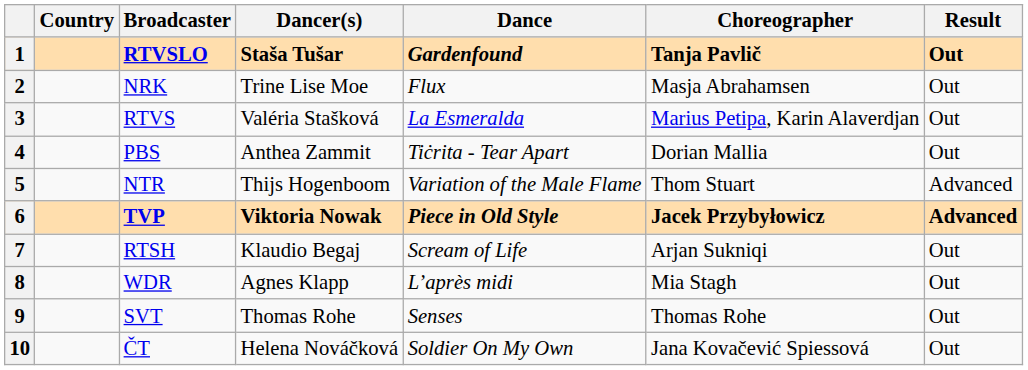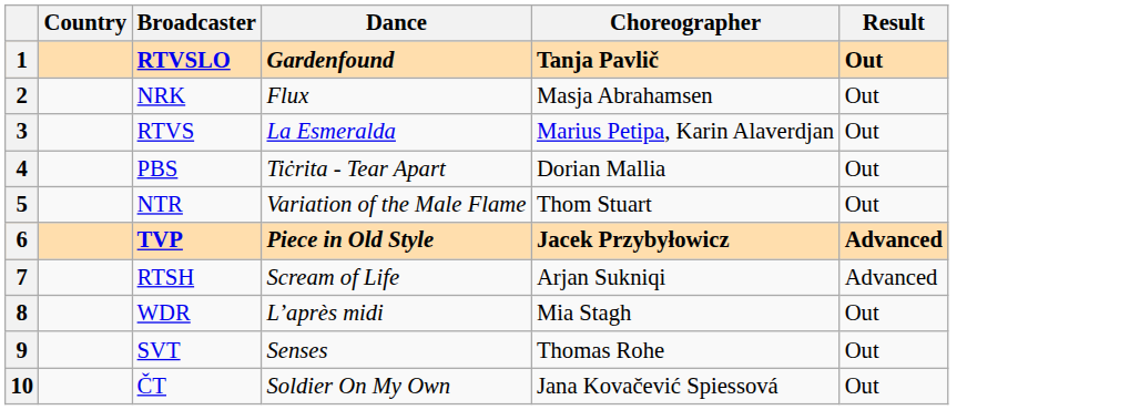 <table class="wikitable sortable plainrowheaders">
 <tr>
 <th scope="col"></th>
 <th scope="col">Country</th>
 <th scope="col">Broadcaster</th>
-<th scope="col">Dancer(s)</th>
 <th scope="col">Dance</th>
 <th scope="col">Choreographer</th>
 <th scope="col">Result</th>
 </tr>
 <tr style="font-weight:bold; background:NavajoWhite;">
 <th scope="row" style="text-align:center;">1</th>
 <td></td>
 <td><a href='#'>RTVSLO</a></td>
-<td>Staša Tušar</td>
 <td><em>Gardenfound</em></td>
 <td>Tanja Pavlič</td>
 <td>Out</td>
 </tr>
 <tr>
 <th scope="row" style="text-align:center;">2</th>
 <td></td>
 <td><a href='#'>NRK</a></td>
-<td>Trine Lise Moe</td>
 <td><em>Flux</em></td>
 <td>Masja Abrahamsen</td>
 <td>Out</td>
 </tr>
 <tr>
 <th scope="row" style="text-align:center;">3</th>
 <td></td>
 <td><a href='#'>RTVS</a></td>
-<td>Valéria Stašková</td>
 <td><em><a href='#'>La Esmeralda</a></em></td>
 <td><a href='#'>Marius Petipa</a>, Karin Alaverdjan</td>
 <td>Out</td>
 </tr>
 <tr>
 <th scope="row" style="text-align:center;">4</th>
 <td></td>
 <td><a href='#'>PBS</a></td>
-<td>Anthea Zammit</td>
 <td><em>Tiċrita - Tear Apart</em></td>
 <td>Dorian Mallia</td>
 <td>Out</td>
 </tr>
 <tr>
 <th scope="row" style="text-align:center;">5</th>
 <td></td>
 <td><a href='#'>NTR</a></td>
-<td>Thijs Hogenboom</td>
 <td><em>Variation of the Male Flame</em></td>
 <td>Thom Stuart</td>
-<td>Advanced</td>
+<td>Out</td>
 </tr>
 <tr style="font-weight:bold; background:NavajoWhite;">
 <th scope="row" style="text-align:center;">6</th>
 <td></td>
 <td><a href='#'>TVP</a></td>
-<td>Viktoria Nowak</td>
 <td><em>Piece in Old Style</em></td>
 <td>Jacek Przybyłowicz</td>
 <td>Advanced</td>
 </tr>
 <tr>
 <th scope="row" style="text-align:center;">7</th>
 <td></td>
 <td><a href='#'>RTSH</a></td>
-<td>Klaudio Begaj</td>
 <td><em>Scream of Life</em></td>
 <td>Arjan Sukniqi</td>
-<td>Out</td>
+<td>Advanced</td>
 </tr>
 <tr>
 <th scope="row" style="text-align:center;">8</th>
 <td></td>
 <td><a href='#'>WDR</a></td>
-<td>Agnes Klapp</td>
 <td><em>L’après midi</em></td>
 <td>Mia Stagh</td>
 <td>Out</td>
 </tr>
 <tr>
 <th scope="row" style="text-align:center;">9</th>
 <td></td>
 <td><a href='#'>SVT</a></td>
-<td>Thomas Rohe</td>
 <td><em>Senses</em></td>
 <td>Thomas Rohe</td>
 <td>Out</td>
 </tr>
 <tr>
 <th scope="row" style="text-align:center;">10</th>
 <td></td>
 <td><a href='#'>ČT</a></td>
-<td>Helena Nováčková</td>
 <td><em>Soldier On My Own</em></td>
 <td>Jana Kovačević Spiessová</td>
 <td>Out</td>
 </tr>
 </table>
